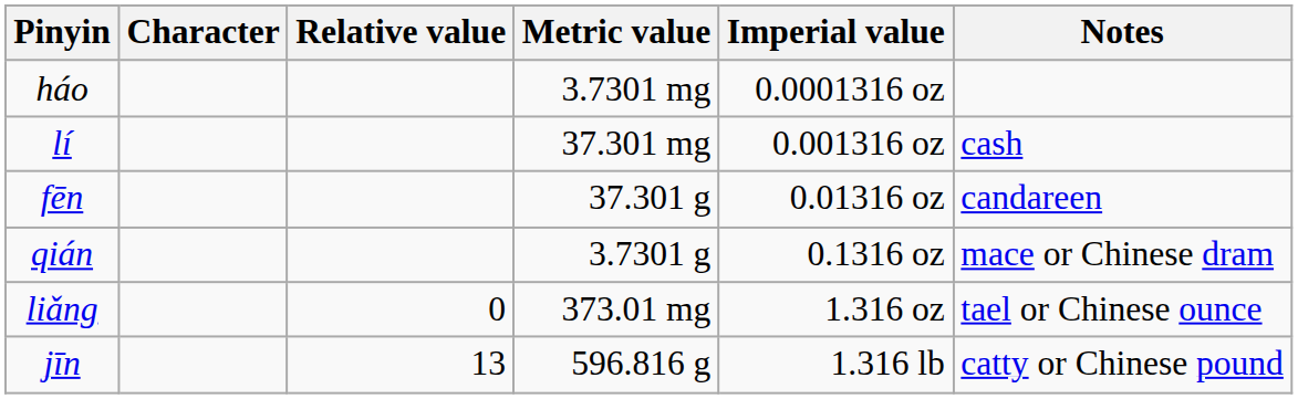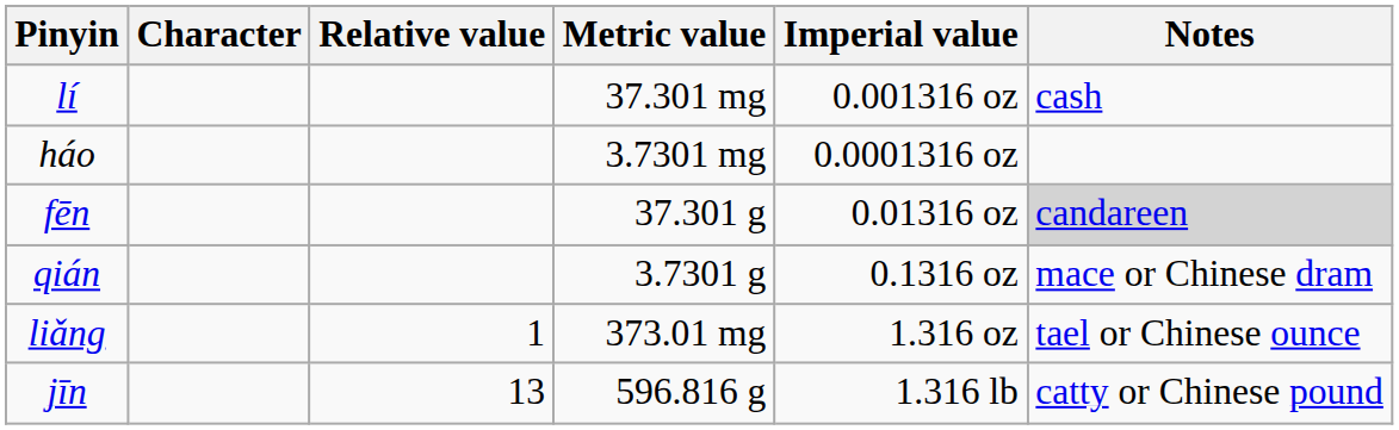 <table class="wikitable">
 <tr>
 <th>Pinyin</th>
 <th>Character</th>
 <th>Relative value</th>
 <th>Metric value</th>
 <th>Imperial value</th>
 <th>Notes</th>
 </tr>
 <tr>
+<td align=center><em><a href='#'>lí</a></em></td>
+<td align=right></td>
+<td align=right></td>
+<td align=right>37.301 mg</td>
+<td align=right>0.001316 oz</td>
+<td align=left><a href='#'>cash</a></td>
+</tr>
+<tr>
 <td align=center><em>háo</em></td>
 <td align=right></td>
 <td align=right></td>
 <td align=right>3.7301 mg</td>
 <td align=right>0.0001316 oz</td>
 <td align=right></td>
 </tr>
 <tr>
-<td align=center><em><a href='#'>lí</a></em></td>
-<td align=right></td>
-<td align=right></td>
-<td align=right>37.301 mg</td>
-<td align=right>0.001316 oz</td>
-<td align=left><a href='#'>cash</a></td>
-</tr>
-<tr>
 <td align=center><em><a href='#'>fēn</a></em></td>
 <td align=right></td>
 <td align=right></td>
 <td align=right>37.301 g</td>
 <td align=right>0.01316 oz</td>
-<td align=left><a href='#'>candareen</a></td>
+<td align=left style="background: lightgrey;"><a href='#'>candareen</a></td>
 </tr>
 <tr>
 <td align=center><em><a href='#'>qián</a></em></td>
 <td align=right></td>
 <td align=right></td>
 <td align=right>3.7301 g</td>
 <td align=right>0.1316 oz</td>
 <td align=left><a href='#'>mace</a> or Chinese <a href='#'>dram</a></td>
 </tr>
 <tr>
 <td align=center><em><a href='#'>liǎng</a></em></td>
 <td align=right></td>
-<td align=right>0</td>
+<td align=right>1</td>
 <td align=right>373.01 mg</td>
 <td align=right>1.316 oz</td>
 <td align=left><a href='#'>tael</a> or Chinese <a href='#'>ounce</a></td>
 </tr>
 <tr>
 <td align=center><em><a href='#'>jīn</a></em></td>
 <td align=right></td>
 <td align=right>13</td>
 <td align=right>596.816 g</td>
 <td align=right>1.316 lb</td>
 <td align=left><a href='#'>catty</a> or Chinese <a href='#'>pound</a></td>
 </tr>
 </table>
